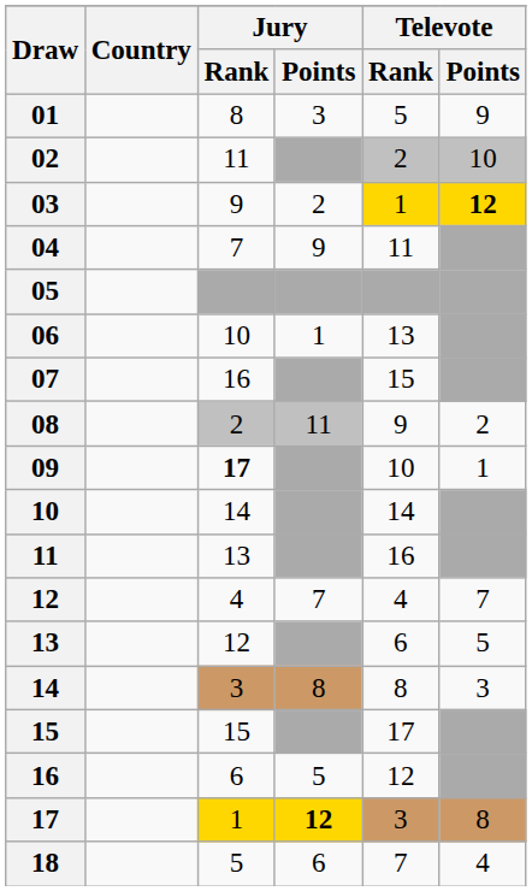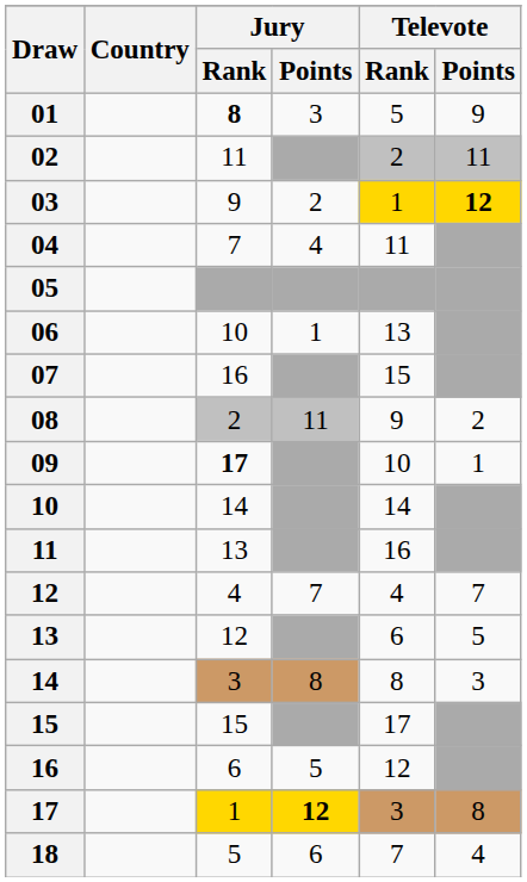 <table class="sortable wikitable collapsible plainrowheaders" style="text-align:center;">
 <tr>
 </tr>
 <tr>
 <th scope="col" rowspan="2">Draw</th>
 <th scope="col" rowspan="2">Country</th>
 <th scope="col" colspan="2">Jury</th>
 <th scope="col" colspan="2">Televote</th>
 </tr>
 <tr>
 <th scope="col">Rank</th>
 <th scope="col">Points</th>
 <th scope="col">Rank</th>
 <th scope="col">Points</th>
 </tr>
 <tr>
 <th scope="row" style="text-align:center;">01</th>
 <td style="text-align:left;"></td>
-<td>8</td>
+<td><strong>8</strong></td>
 <td>3</td>
 <td>5</td>
 <td>9</td>
 </tr>
 <tr>
 <th scope="row" style="text-align:center;">02</th>
 <td style="text-align:left;"></td>
 <td>11</td>
 <td style="background:#AAAAAA;"></td>
 <td style="background:silver;">2</td>
-<td style="background:silver;">10</td>
+<td style="background:silver;">11</td>
 </tr>
 <tr>
 <th scope="row" style="text-align:center;">03</th>
 <td style="text-align:left;"></td>
 <td>9</td>
 <td>2</td>
 <td style="background:gold;">1</td>
 <td style="background:gold;"><strong>12</strong></td>
 </tr>
 <tr>
 <th scope="row" style="text-align:center;">04</th>
 <td style="text-align:left;"></td>
 <td>7</td>
-<td>9</td>
+<td>4</td>
 <td>11</td>
 <td style="background:#AAAAAA;"></td>
 </tr>
 <tr class="sortbottom">
 <th scope="row" style="text-align:center;">05</th>
 <td style="text-align:left;"></td>
 <td style="background:#AAAAAA;"></td>
 <td style="background:#AAAAAA;"></td>
 <td style="background:#AAAAAA;"></td>
 <td style="background:#AAAAAA;"></td>
 </tr>
 <tr>
 <th scope="row" style="text-align:center;">06</th>
 <td style="text-align:left;"></td>
 <td>10</td>
 <td>1</td>
 <td>13</td>
 <td style="background:#AAAAAA;"></td>
 </tr>
 <tr>
 <th scope="row" style="text-align:center;">07</th>
 <td style="text-align:left;"></td>
 <td>16</td>
 <td style="background:#AAAAAA;"></td>
 <td>15</td>
 <td style="background:#AAAAAA;"></td>
 </tr>
 <tr>
 <th scope="row" style="text-align:center;">08</th>
 <td style="text-align:left;"></td>
 <td style="background:silver;">2</td>
 <td style="background:silver;">11</td>
 <td>9</td>
 <td>2</td>
 </tr>
 <tr>
 <th scope="row" style="text-align:center;">09</th>
 <td style="text-align:left;"></td>
 <td><strong>17</strong></td>
 <td style="background:#AAAAAA;"></td>
 <td>10</td>
 <td>1</td>
 </tr>
 <tr>
 <th scope="row" style="text-align:center;">10</th>
 <td style="text-align:left;"></td>
 <td>14</td>
 <td style="background:#AAAAAA;"></td>
 <td>14</td>
 <td style="background:#AAAAAA;"></td>
 </tr>
 <tr>
 <th scope="row" style="text-align:center;">11</th>
 <td style="text-align:left;"></td>
 <td>13</td>
 <td style="background:#AAAAAA;"></td>
 <td>16</td>
 <td style="background:#AAAAAA;"></td>
 </tr>
 <tr>
 <th scope="row" style="text-align:center;">12</th>
 <td style="text-align:left;"></td>
 <td>4</td>
 <td>7</td>
 <td>4</td>
 <td>7</td>
 </tr>
 <tr>
 <th scope="row" style="text-align:center;">13</th>
 <td style="text-align:left;"></td>
 <td>12</td>
 <td style="background:#AAAAAA;"></td>
 <td>6</td>
 <td>5</td>
 </tr>
 <tr>
 <th scope="row" style="text-align:center;">14</th>
 <td style="text-align:left;"></td>
 <td style="background:#CC9966;">3</td>
 <td style="background:#CC9966;">8</td>
 <td>8</td>
 <td>3</td>
 </tr>
 <tr>
 <th scope="row" style="text-align:center;">15</th>
 <td style="text-align:left;"></td>
 <td>15</td>
 <td style="background:#AAAAAA;"></td>
 <td>17</td>
 <td style="background:#AAAAAA;"></td>
 </tr>
 <tr>
 <th scope="row" style="text-align:center;">16</th>
 <td style="text-align:left;"></td>
 <td>6</td>
 <td>5</td>
 <td>12</td>
 <td style="background:#AAAAAA;"></td>
 </tr>
 <tr>
 <th scope="row" style="text-align:center;">17</th>
 <td style="text-align:left;"></td>
 <td style="background:gold;">1</td>
 <td style="background:gold;"><strong>12</strong></td>
 <td style="background:#CC9966;">3</td>
 <td style="background:#CC9966;">8</td>
 </tr>
 <tr>
 <th scope="row" style="text-align:center;">18</th>
 <td style="text-align:left;"></td>
 <td>5</td>
 <td>6</td>
 <td>7</td>
 <td>4</td>
 </tr>
 </table>
